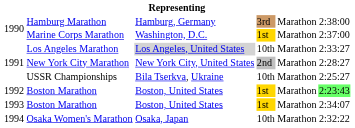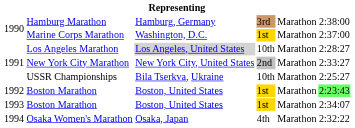 <table>
 <tr>
 <th colspan="6">Representing </th>
 </tr>
 <tr>
 <td rowspan=2>1990</td>
 <td><a href='#'>Hamburg Marathon</a></td>
 <td><a href='#'>Hamburg, Germany</a></td>
 <td bgcolor=cc9966>3rd</td>
 <td>Marathon</td>
 <td>2:38:00</td>
 </tr>
 <tr>
 <td><a href='#'>Marine Corps Marathon</a></td>
 <td><a href='#'>Washington, D.C.</a></td>
 <td bgcolor="gold">1st</td>
 <td>Marathon</td>
 <td>2:37:00</td>
 </tr>
 <tr>
 <td rowspan=3>1991</td>
 <td><a href='#'>Los Angeles Marathon</a></td>
 <td style="background: lightgrey;"><a href='#'>Los Angeles, United States</a></td>
 <td>10th</td>
 <td>Marathon</td>
-<td>2:33:27</td>
+<td>2:28:27</td>
 </tr>
 <tr>
 <td><a href='#'>New York City Marathon</a></td>
 <td><a href='#'>New York City, United States</a></td>
 <td bgcolor=silver>2nd</td>
 <td>Marathon</td>
-<td>2:28:27</td>
+<td>2:33:27</td>
 </tr>
 <tr>
 <td>USSR Championships</td>
 <td><a href='#'>Bila Tserkva</a>, <a href='#'>Ukraine</a></td>
 <td>10th</td>
 <td>Marathon</td>
 <td>2:25:27</td>
 </tr>
 <tr>
 <td>1992</td>
 <td><a href='#'>Boston Marathon</a></td>
 <td><a href='#'>Boston, United States</a></td>
 <td bgcolor="gold">1st</td>
 <td>Marathon</td>
 <td style="background-color:#66ff66">2:23:43</td>
 </tr>
 <tr>
 <td>1993</td>
 <td><a href='#'>Boston Marathon</a></td>
 <td><a href='#'>Boston, United States</a></td>
 <td bgcolor="gold">1st</td>
 <td>Marathon</td>
 <td>2:34:07</td>
 </tr>
 <tr>
 <td>1994</td>
 <td><a href='#'>Osaka Women's Marathon</a></td>
 <td><a href='#'>Osaka, Japan</a></td>
-<td>10th</td>
+<td>4th</td>
 <td>Marathon</td>
 <td>2:32:22</td>
 </tr>
 </table>
